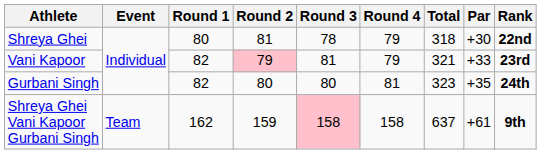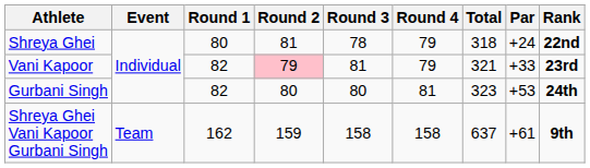 <table class=wikitable style="font-size:90%">
 <tr>
 <th>Athlete</th>
 <th>Event</th>
 <th>Round 1</th>
 <th>Round 2</th>
 <th>Round 3</th>
 <th>Round 4</th>
 <th>Total</th>
 <th>Par</th>
 <th>Rank</th>
 </tr>
 <tr>
 <td><a href='#'>Shreya Ghei</a></td>
 <td rowspan=3><a href='#'>Individual</a></td>
 <td align=center>80</td>
 <td align=center>81</td>
 <td align=center>78</td>
 <td align=center>79</td>
 <td align=center>318</td>
-<td align=center>+30</td>
+<td align=center>+24</td>
 <td align=center><strong>22nd</strong></td>
 </tr>
 <tr>
 <td><a href='#'>Vani Kapoor</a></td>
 <td align=center>82</td>
 <td align=center style="background: pink;">79</td>
 <td align=center>81</td>
 <td align=center>79</td>
 <td align=center>321</td>
 <td align=center>+33</td>
 <td align=center><strong>23rd</strong></td>
 </tr>
 <tr>
 <td><a href='#'>Gurbani Singh</a></td>
 <td align=center>82</td>
 <td align=center>80</td>
 <td align=center>80</td>
 <td align=center>81</td>
 <td align=center>323</td>
-<td align=center>+35</td>
+<td align=center>+53</td>
 <td align=center><strong>24th</strong></td>
 </tr>
 <tr>
 <td><a href='#'>Shreya Ghei</a><br><a href='#'>Vani Kapoor</a><br><a href='#'>Gurbani Singh</a></td>
 <td><a href='#'>Team</a></td>
 <td align=center>162</td>
 <td align=center>159</td>
-<td align=center style="background: pink;">158</td>
+<td align=center>158</td>
 <td align=center>158</td>
 <td align=center>637</td>
 <td align=center>+61</td>
 <td align=center><strong>9th</strong></td>
 </tr>
 </table>
